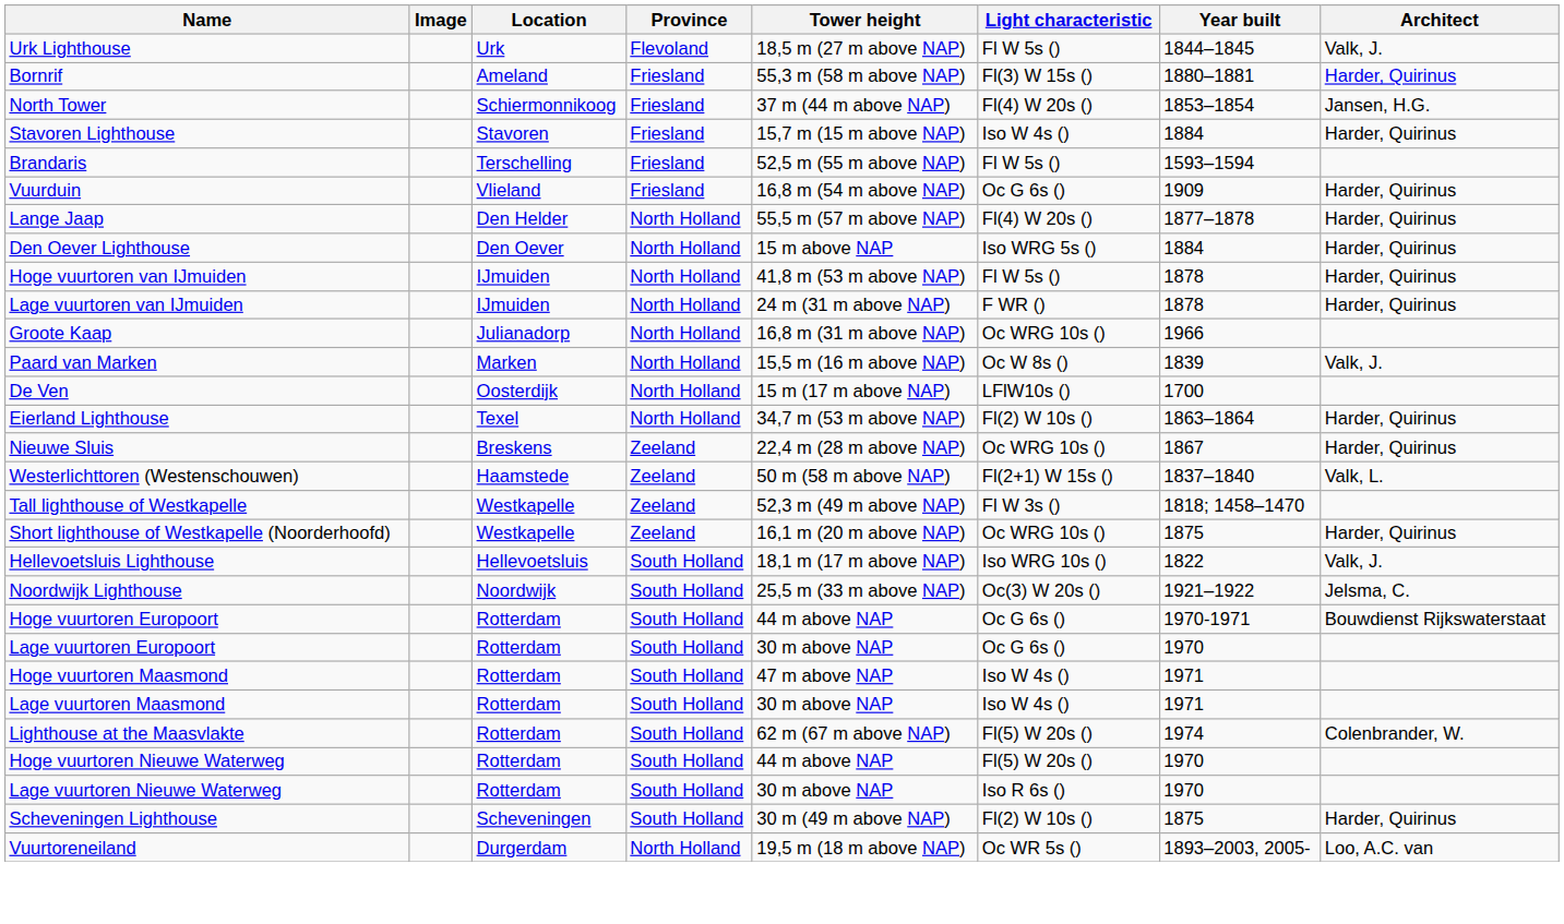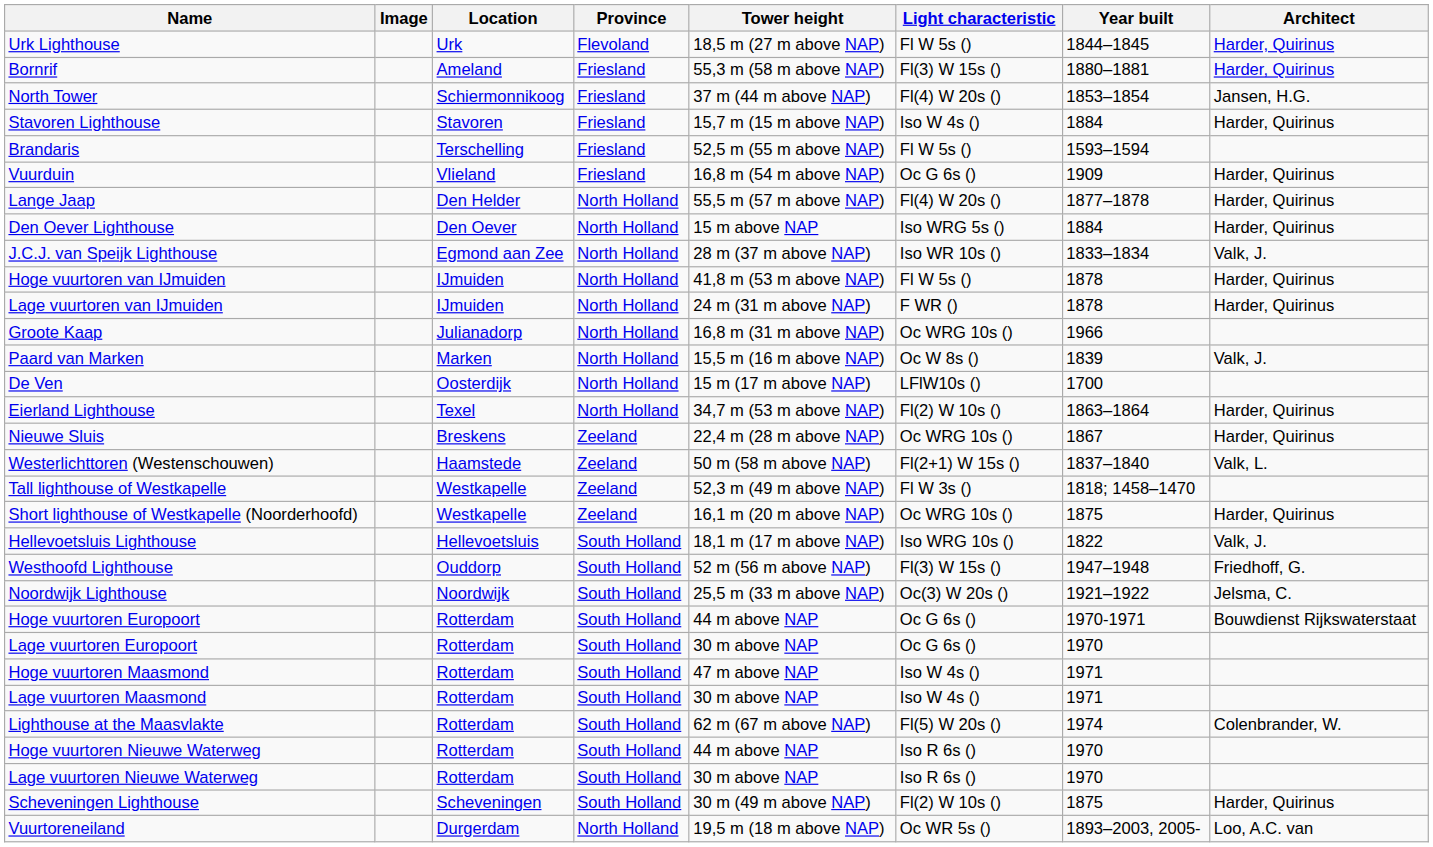 <table class="sortable wikitable vatop" style="width:98%; font-size:90%">
 <tr>
 <th>Name</th>
 <th class="unsortable">Image</th>
 <th>Location</th>
 <th>Province</th>
 <th>Tower height</th>
 <th><a href='#'>Light characteristic</a></th>
 <th>Year built</th>
 <th>Architect</th>
 </tr>
 <tr>
 <td><a href='#'>Urk Lighthouse</a></td>
 <td></td>
 <td><a href='#'>Urk</a></td>
 <td><a href='#'>Flevoland</a></td>
 <td>18,5 m (27 m above <a href='#'>NAP</a>)</td>
 <td>Fl W 5s ()</td>
 <td>1844–1845</td>
-<td>Valk, J.</td>
+<td><a href='#'>Harder, Quirinus</a></td>
 </tr>
 <tr>
 <td><a href='#'>Bornrif</a></td>
 <td></td>
 <td><a href='#'>Ameland</a></td>
 <td><a href='#'>Friesland</a></td>
 <td>55,3 m (58 m above <a href='#'>NAP</a>)</td>
 <td>Fl(3) W 15s ()</td>
 <td>1880–1881</td>
 <td><a href='#'>Harder, Quirinus</a></td>
 </tr>
 <tr>
 <td><a href='#'>North Tower</a></td>
 <td></td>
 <td><a href='#'>Schiermonnikoog</a></td>
 <td><a href='#'>Friesland</a></td>
 <td>37 m (44 m above <a href='#'>NAP</a>)</td>
 <td>Fl(4) W 20s ()</td>
 <td>1853–1854</td>
 <td>Jansen, H.G.</td>
 </tr>
 <tr>
 <td><a href='#'>Stavoren Lighthouse</a></td>
 <td></td>
 <td><a href='#'>Stavoren</a></td>
 <td><a href='#'>Friesland</a></td>
 <td>15,7 m (15 m above <a href='#'>NAP</a>)</td>
 <td>Iso W 4s ()</td>
 <td>1884</td>
 <td>Harder, Quirinus</td>
 </tr>
 <tr>
 <td><a href='#'>Brandaris</a></td>
 <td></td>
 <td><a href='#'>Terschelling</a></td>
 <td><a href='#'>Friesland</a></td>
 <td>52,5 m (55 m above <a href='#'>NAP</a>)</td>
 <td>Fl W 5s ()</td>
 <td>1593–1594</td>
 <td></td>
 </tr>
 <tr>
 <td><a href='#'>Vuurduin</a></td>
 <td></td>
 <td><a href='#'>Vlieland</a></td>
 <td><a href='#'>Friesland</a></td>
 <td>16,8 m (54 m above <a href='#'>NAP</a>)</td>
 <td>Oc G 6s ()</td>
 <td>1909</td>
 <td>Harder, Quirinus</td>
 </tr>
 <tr>
 <td><a href='#'>Lange Jaap</a></td>
 <td></td>
 <td><a href='#'>Den Helder</a></td>
 <td><a href='#'>North Holland</a></td>
 <td>55,5 m (57 m above <a href='#'>NAP</a>)</td>
 <td>Fl(4) W 20s ()</td>
 <td>1877–1878</td>
 <td>Harder, Quirinus</td>
 </tr>
 <tr>
 <td><a href='#'>Den Oever Lighthouse</a></td>
 <td></td>
 <td><a href='#'>Den Oever</a></td>
 <td><a href='#'>North Holland</a></td>
 <td>15 m above <a href='#'>NAP</a></td>
 <td>Iso WRG 5s ()</td>
 <td>1884</td>
 <td>Harder, Quirinus</td>
+</tr>
+<tr>
+<td><a href='#'>J.C.J. van Speijk Lighthouse</a></td>
+<td></td>
+<td><a href='#'>Egmond aan Zee</a></td>
+<td><a href='#'>North Holland</a></td>
+<td>28 m (37 m above <a href='#'>NAP</a>)</td>
+<td>Iso WR 10s ()</td>
+<td>1833–1834</td>
+<td>Valk, J.</td>
 </tr>
 <tr>
 <td><a href='#'>Hoge vuurtoren van IJmuiden</a></td>
 <td></td>
 <td><a href='#'>IJmuiden</a></td>
 <td><a href='#'>North Holland</a></td>
 <td>41,8 m (53 m above <a href='#'>NAP</a>)</td>
 <td>Fl W 5s ()</td>
 <td>1878</td>
 <td>Harder, Quirinus</td>
 </tr>
 <tr>
 <td><a href='#'>Lage vuurtoren van IJmuiden</a></td>
 <td></td>
 <td><a href='#'>IJmuiden</a></td>
 <td><a href='#'>North Holland</a></td>
 <td>24 m (31 m above <a href='#'>NAP</a>)</td>
 <td>F WR ()</td>
 <td>1878</td>
 <td>Harder, Quirinus</td>
 </tr>
 <tr>
 <td><a href='#'>Groote Kaap</a></td>
 <td></td>
 <td><a href='#'>Julianadorp</a></td>
 <td><a href='#'>North Holland</a></td>
 <td>16,8 m (31 m above <a href='#'>NAP</a>)</td>
 <td>Oc WRG 10s ()</td>
 <td>1966</td>
 <td></td>
 </tr>
 <tr>
 <td><a href='#'>Paard van Marken</a></td>
 <td></td>
 <td><a href='#'>Marken</a></td>
 <td><a href='#'>North Holland</a></td>
 <td>15,5 m (16 m above <a href='#'>NAP</a>)</td>
 <td>Oc W 8s ()</td>
 <td>1839</td>
 <td>Valk, J.</td>
 </tr>
 <tr>
 <td><a href='#'>De Ven</a></td>
 <td></td>
 <td><a href='#'>Oosterdijk</a></td>
 <td><a href='#'>North Holland</a></td>
 <td>15 m (17 m above <a href='#'>NAP</a>)</td>
 <td>LFlW10s ()</td>
 <td>1700</td>
 <td></td>
 </tr>
 <tr>
 <td><a href='#'>Eierland Lighthouse</a></td>
 <td></td>
 <td><a href='#'>Texel</a></td>
 <td><a href='#'>North Holland</a></td>
 <td>34,7 m (53 m above <a href='#'>NAP</a>)</td>
 <td>Fl(2) W 10s ()</td>
 <td>1863–1864</td>
 <td>Harder, Quirinus</td>
 </tr>
 <tr>
 <td><a href='#'>Nieuwe Sluis</a></td>
 <td></td>
 <td><a href='#'>Breskens</a></td>
 <td><a href='#'>Zeeland</a></td>
 <td>22,4 m (28 m above <a href='#'>NAP</a>)</td>
 <td>Oc WRG 10s ()</td>
 <td>1867</td>
 <td>Harder, Quirinus</td>
 </tr>
 <tr>
 <td><a href='#'>Westerlichttoren</a> (Westenschouwen)</td>
 <td></td>
 <td><a href='#'>Haamstede</a></td>
 <td><a href='#'>Zeeland</a></td>
 <td>50 m (58 m above <a href='#'>NAP</a>)</td>
 <td>Fl(2+1) W 15s ()</td>
 <td>1837–1840</td>
 <td>Valk, L.</td>
 </tr>
 <tr>
 <td><a href='#'>Tall lighthouse of Westkapelle</a></td>
 <td></td>
 <td><a href='#'>Westkapelle</a></td>
 <td><a href='#'>Zeeland</a></td>
 <td>52,3 m (49 m above <a href='#'>NAP</a>)</td>
 <td>Fl W 3s ()</td>
 <td>1818; 1458–1470</td>
 <td></td>
 </tr>
 <tr>
 <td><a href='#'>Short lighthouse of Westkapelle</a> (Noorderhoofd)</td>
 <td></td>
 <td><a href='#'>Westkapelle</a></td>
 <td><a href='#'>Zeeland</a></td>
 <td>16,1 m (20 m above <a href='#'>NAP</a>)</td>
 <td>Oc WRG 10s ()</td>
 <td>1875</td>
 <td>Harder, Quirinus</td>
 </tr>
 <tr>
 <td><a href='#'>Hellevoetsluis Lighthouse</a></td>
 <td></td>
 <td><a href='#'>Hellevoetsluis</a></td>
 <td><a href='#'>South Holland</a></td>
 <td>18,1 m (17 m above <a href='#'>NAP</a>)</td>
 <td>Iso WRG 10s ()</td>
 <td>1822</td>
 <td>Valk, J.</td>
 </tr>
 <tr>
+<td><a href='#'>Westhoofd Lighthouse</a></td>
+<td></td>
+<td><a href='#'>Ouddorp</a></td>
+<td><a href='#'>South Holland</a></td>
+<td>52 m (56 m above <a href='#'>NAP</a>)</td>
+<td>Fl(3) W 15s ()</td>
+<td>1947–1948</td>
+<td>Friedhoff, G.</td>
+</tr>
+<tr>
 <td><a href='#'>Noordwijk Lighthouse</a></td>
 <td></td>
 <td><a href='#'>Noordwijk</a></td>
 <td><a href='#'>South Holland</a></td>
 <td>25,5 m (33 m above <a href='#'>NAP</a>)</td>
 <td>Oc(3) W 20s ()</td>
 <td>1921–1922</td>
 <td>Jelsma, C.</td>
 </tr>
 <tr>
 <td><a href='#'>Hoge vuurtoren Europoort</a></td>
 <td></td>
 <td><a href='#'>Rotterdam</a></td>
 <td><a href='#'>South Holland</a></td>
 <td>44 m above <a href='#'>NAP</a></td>
 <td>Oc G 6s ()</td>
 <td>1970-1971</td>
 <td>Bouwdienst Rijkswaterstaat</td>
 </tr>
 <tr>
 <td><a href='#'>Lage vuurtoren Europoort</a></td>
 <td></td>
 <td><a href='#'>Rotterdam</a></td>
 <td><a href='#'>South Holland</a></td>
 <td>30 m above <a href='#'>NAP</a></td>
 <td>Oc G 6s ()</td>
 <td>1970</td>
 <td></td>
 </tr>
 <tr>
 <td><a href='#'>Hoge vuurtoren Maasmond</a></td>
 <td></td>
 <td><a href='#'>Rotterdam</a></td>
 <td><a href='#'>South Holland</a></td>
 <td>47 m above <a href='#'>NAP</a></td>
 <td>Iso W 4s ()</td>
 <td>1971</td>
 <td></td>
 </tr>
 <tr>
 <td><a href='#'>Lage vuurtoren Maasmond</a></td>
 <td></td>
 <td><a href='#'>Rotterdam</a></td>
 <td><a href='#'>South Holland</a></td>
 <td>30 m above <a href='#'>NAP</a></td>
 <td>Iso W 4s ()</td>
 <td>1971</td>
 <td></td>
 </tr>
 <tr>
 <td><a href='#'>Lighthouse at the Maasvlakte</a></td>
 <td></td>
 <td><a href='#'>Rotterdam</a></td>
 <td><a href='#'>South Holland</a></td>
 <td>62 m (67 m above <a href='#'>NAP</a>)</td>
 <td>Fl(5) W 20s ()</td>
 <td>1974</td>
 <td>Colenbrander, W.</td>
 </tr>
 <tr>
 <td><a href='#'>Hoge vuurtoren Nieuwe Waterweg</a></td>
 <td></td>
 <td><a href='#'>Rotterdam</a></td>
 <td><a href='#'>South Holland</a></td>
 <td>44 m above <a href='#'>NAP</a></td>
-<td>Fl(5) W 20s ()</td>
+<td>Iso R 6s ()</td>
 <td>1970</td>
 <td></td>
 </tr>
 <tr>
 <td><a href='#'>Lage vuurtoren Nieuwe Waterweg</a></td>
 <td></td>
 <td><a href='#'>Rotterdam</a></td>
 <td><a href='#'>South Holland</a></td>
 <td>30 m above <a href='#'>NAP</a></td>
 <td>Iso R 6s ()</td>
 <td>1970</td>
 <td></td>
 </tr>
 <tr>
 <td><a href='#'>Scheveningen Lighthouse</a></td>
 <td></td>
 <td><a href='#'>Scheveningen</a></td>
 <td><a href='#'>South Holland</a></td>
 <td>30 m (49 m above <a href='#'>NAP</a>)</td>
 <td>Fl(2) W 10s ()</td>
 <td>1875</td>
 <td>Harder, Quirinus</td>
 </tr>
 <tr>
 <td><a href='#'>Vuurtoreneiland</a></td>
 <td></td>
 <td><a href='#'>Durgerdam</a></td>
 <td><a href='#'>North Holland</a></td>
 <td>19,5 m (18 m above <a href='#'>NAP</a>)</td>
 <td>Oc WR 5s ()</td>
 <td>1893–2003, 2005-</td>
 <td>Loo, A.C. van</td>
 </tr>
 </table>
